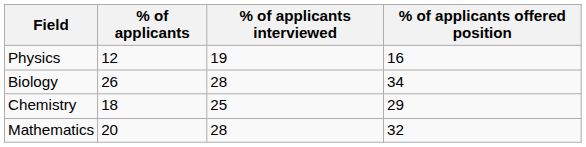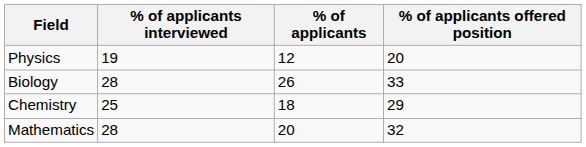 <table class="wikitable sortable">
 <tr>
 <th>Field</th>
+<th>% of applicants interviewed</th>
 <th>% of applicants</th>
-<th>% of applicants interviewed</th>
 <th>% of applicants offered position</th>
 </tr>
 <tr>
 <td>Physics</td>
+<td>19</td>
 <td>12</td>
-<td>19</td>
-<td>16</td>
+<td>20</td>
 </tr>
 <tr>
 <td>Biology</td>
+<td>28</td>
 <td>26</td>
-<td>28</td>
-<td>34</td>
+<td>33</td>
 </tr>
 <tr>
 <td>Chemistry</td>
+<td>25</td>
 <td>18</td>
-<td>25</td>
 <td>29</td>
 </tr>
 <tr>
 <td>Mathematics</td>
+<td>28</td>
 <td>20</td>
-<td>28</td>
 <td>32</td>
 </tr>
 </table>
